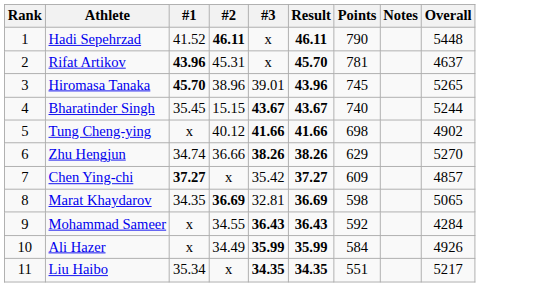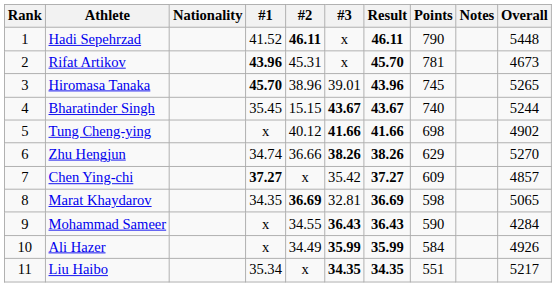 <table class="wikitable sortable" style="text-align:center">
 <tr>
 <th>Rank</th>
 <th>Athlete</th>
+<th>Nationality</th>
 <th>#1</th>
 <th>#2</th>
 <th>#3</th>
 <th>Result</th>
 <th>Points</th>
 <th>Notes</th>
 <th>Overall</th>
 </tr>
 <tr>
 <td>1</td>
 <td align=left><a href='#'>Hadi Sepehrzad</a></td>
+<td align=left></td>
 <td>41.52</td>
 <td><strong>46.11</strong></td>
 <td>x</td>
 <td><strong>46.11</strong></td>
 <td>790</td>
 <td></td>
 <td>5448</td>
 </tr>
 <tr>
 <td>2</td>
 <td align=left><a href='#'>Rifat Artikov</a></td>
+<td align=left></td>
 <td><strong>43.96</strong></td>
 <td>45.31</td>
 <td>x</td>
 <td><strong>45.70</strong></td>
 <td>781</td>
 <td></td>
-<td>4637</td>
+<td>4673</td>
 </tr>
 <tr>
 <td>3</td>
 <td align=left><a href='#'>Hiromasa Tanaka</a></td>
+<td align=left></td>
 <td><strong>45.70</strong></td>
 <td>38.96</td>
 <td>39.01</td>
 <td><strong>43.96</strong></td>
 <td>745</td>
 <td></td>
 <td>5265</td>
 </tr>
 <tr>
 <td>4</td>
 <td align=left><a href='#'>Bharatinder Singh</a></td>
+<td align=left></td>
 <td>35.45</td>
 <td>15.15</td>
 <td><strong>43.67</strong></td>
 <td><strong>43.67</strong></td>
 <td>740</td>
 <td></td>
 <td>5244</td>
 </tr>
 <tr>
 <td>5</td>
 <td align=left><a href='#'>Tung Cheng-ying</a></td>
+<td align=left></td>
 <td>x</td>
 <td>40.12</td>
 <td><strong>41.66</strong></td>
 <td><strong>41.66</strong></td>
 <td>698</td>
 <td></td>
 <td>4902</td>
 </tr>
 <tr>
 <td>6</td>
 <td align=left><a href='#'>Zhu Hengjun</a></td>
+<td align=left></td>
 <td>34.74</td>
 <td>36.66</td>
 <td><strong>38.26</strong></td>
 <td><strong>38.26</strong></td>
 <td>629</td>
 <td></td>
 <td>5270</td>
 </tr>
 <tr>
 <td>7</td>
 <td align=left><a href='#'>Chen Ying-chi</a></td>
+<td align=left></td>
 <td><strong>37.27</strong></td>
 <td>x</td>
 <td>35.42</td>
 <td><strong>37.27</strong></td>
 <td>609</td>
 <td></td>
 <td>4857</td>
 </tr>
 <tr>
 <td>8</td>
 <td align=left><a href='#'>Marat Khaydarov</a></td>
+<td align=left></td>
 <td>34.35</td>
 <td><strong>36.69</strong></td>
 <td>32.81</td>
 <td><strong>36.69</strong></td>
 <td>598</td>
 <td></td>
 <td>5065</td>
 </tr>
 <tr>
 <td>9</td>
 <td align=left><a href='#'>Mohammad Sameer</a></td>
+<td align=left></td>
 <td>x</td>
 <td>34.55</td>
 <td><strong>36.43</strong></td>
 <td><strong>36.43</strong></td>
-<td>592</td>
+<td>590</td>
 <td></td>
 <td>4284</td>
 </tr>
 <tr>
 <td>10</td>
 <td align=left><a href='#'>Ali Hazer</a></td>
+<td align=left></td>
 <td>x</td>
 <td>34.49</td>
 <td><strong>35.99</strong></td>
 <td><strong>35.99</strong></td>
 <td>584</td>
 <td></td>
 <td>4926</td>
 </tr>
 <tr>
 <td>11</td>
 <td align=left><a href='#'>Liu Haibo</a></td>
+<td align=left></td>
 <td>35.34</td>
 <td>x</td>
 <td><strong>34.35</strong></td>
 <td><strong>34.35</strong></td>
 <td>551</td>
 <td></td>
 <td>5217</td>
 </tr>
 </table>
